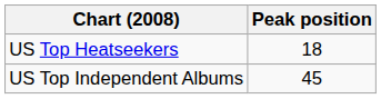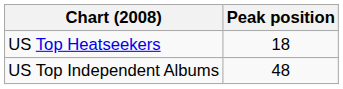 <table class="wikitable">
 <tr>
 <th>Chart (2008)</th>
 <th>Peak position</th>
 </tr>
 <tr>
 <td>US <a href='#'>Top Heatseekers</a></td>
 <td align="center">18</td>
 </tr>
 <tr>
 <td>US Top Independent Albums</td>
-<td align="center">45</td>
+<td align="center">48</td>
 </tr>
 </table>
